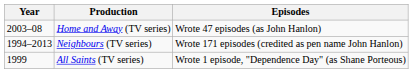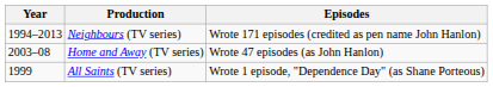 <table class="wikitable">
 <tr>
 <th>Year</th>
 <th>Production</th>
 <th>Episodes</th>
 </tr>
 <tr>
+<td>1994–2013</td>
+<td><em><a href='#'>Neighbours</a></em> (TV series)</td>
+<td>Wrote 171 episodes (credited as pen name John Hanlon)</td>
+</tr>
+<tr>
 <td>2003–08</td>
 <td><em><a href='#'>Home and Away</a></em> (TV series)</td>
 <td>Wrote 47 episodes (as John Hanlon)</td>
-</tr>
-<tr>
-<td>1994–2013</td>
-<td><em><a href='#'>Neighbours</a></em> (TV series)</td>
-<td>Wrote 171 episodes (credited as pen name John Hanlon)</td>
 </tr>
 <tr>
 <td>1999</td>
 <td><em><a href='#'>All Saints</a></em> (TV series)</td>
 <td>Wrote 1 episode, "Dependence Day" (as Shane Porteous)</td>
 </tr>
 </table>
